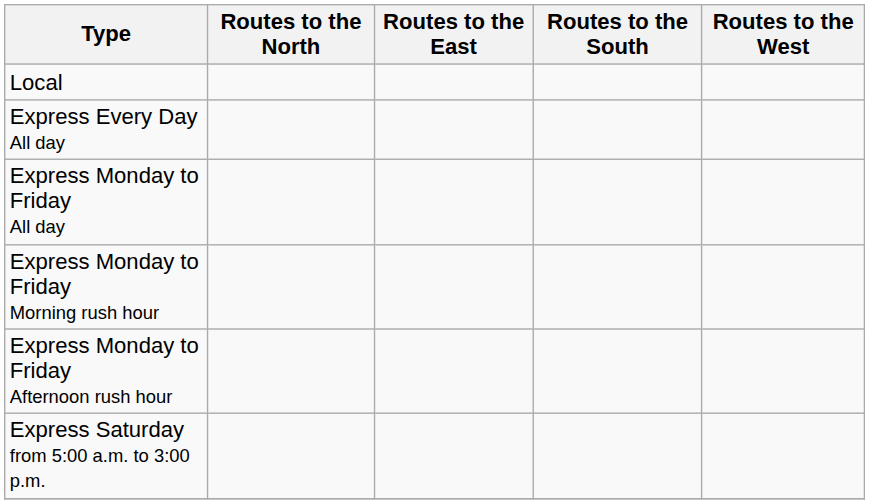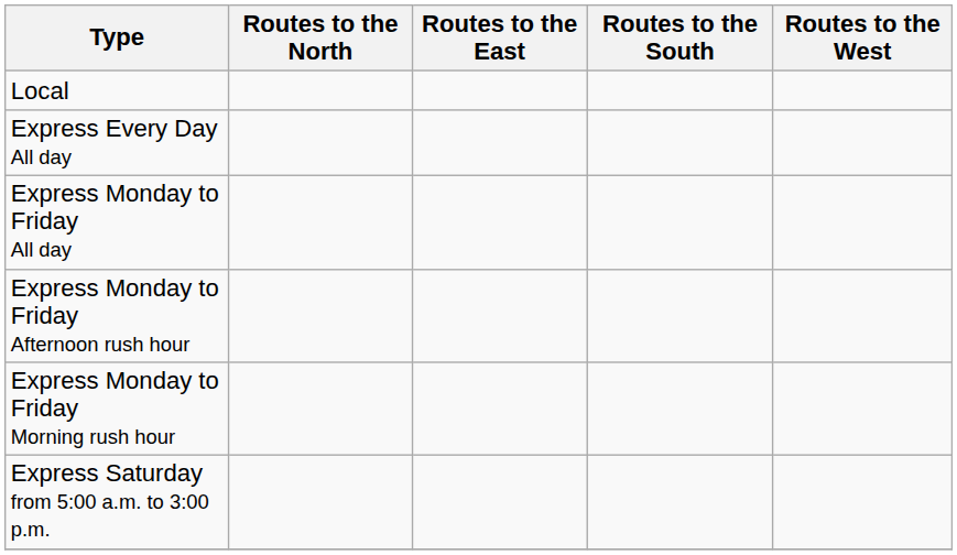 <table class="wikitable" style="margin:1em auto;">
 <tr>
 <th>Type</th>
 <th>Routes to the North</th>
 <th>Routes to the East</th>
 <th>Routes to the South</th>
 <th>Routes to the West</th>
 </tr>
 <tr>
 <td>Local</td>
 <td></td>
 <td></td>
 <td></td>
 <td></td>
 </tr>
 <tr>
 <td>Express Every Day <br><small>All day</small></td>
 <td> </td>
 <td></td>
 <td>  </td>
 <td></td>
 </tr>
 <tr>
 <td>Express Monday to Friday <br><small>All day</small></td>
 <td></td>
 <td></td>
 <td></td>
 <td></td>
 </tr>
 <tr>
-<td>Express Monday to Friday <br><small>Morning rush hour</small></td>
+<td>Express Monday to Friday <br><small>Afternoon rush hour</small></td>
 <td></td>
 <td></td>
 <td></td>
 <td></td>
 </tr>
 <tr>
-<td>Express Monday to Friday <br><small>Afternoon rush hour</small></td>
+<td>Express Monday to Friday <br><small>Morning rush hour</small></td>
 <td></td>
 <td></td>
 <td></td>
 <td></td>
 </tr>
 <tr>
 <td>Express Saturday <br><small>from 5:00 a.m. to 3:00 p.m.</small></td>
 <td></td>
 <td></td>
 <td></td>
 <td></td>
 </tr>
 <tr>
 </tr>
 </table>
